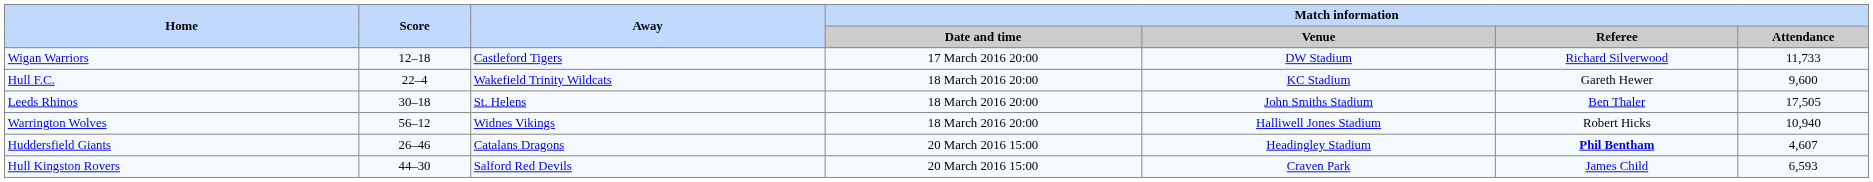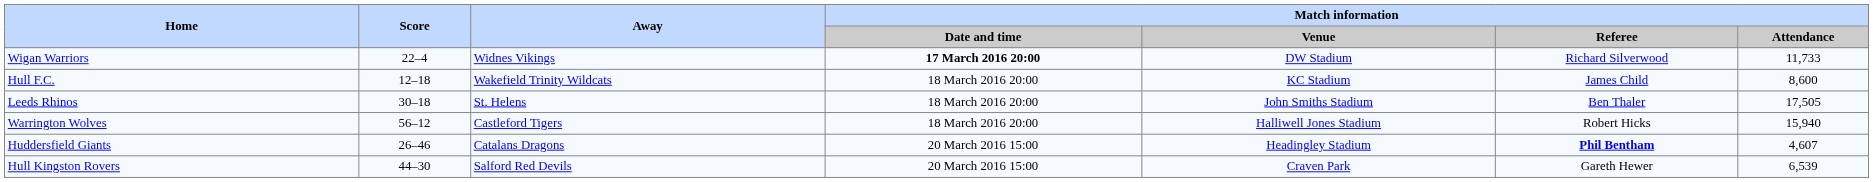 <table border=1 style="border-collapse:collapse; font-size:85%; text-align:center;" cellpadding=3 cellspacing=0 width=100%>
 <tr bgcolor=#C1D8FF>
 <th rowspan=2 width=19%>Home</th>
 <th rowspan=2 width=6%>Score</th>
 <th rowspan=2 width=19%>Away</th>
 <th colspan=6>Match information</th>
 </tr>
 <tr bgcolor=#CCCCCC>
 <th width=17%>Date and time</th>
 <th width=19%>Venue</th>
 <th width=13%>Referee</th>
 <th width=7%>Attendance</th>
 </tr>
 <tr bgcolor=#F5FAFF>
 <td align=left> <a href='#'>Wigan Warriors</a></td>
-<td>12–18</td>
-<td align=left> <a href='#'>Castleford Tigers</a></td>
-<td>17 March 2016 20:00</td>
+<td>22–4</td>
+<td align=left> <a href='#'>Widnes Vikings</a></td>
+<td><strong>17 March 2016 20:00</strong></td>
 <td><a href='#'>DW Stadium</a></td>
 <td><a href='#'>Richard Silverwood</a></td>
 <td>11,733</td>
 </tr>
 <tr bgcolor=#F5FAFF>
 <td align=left> <a href='#'>Hull F.C.</a></td>
-<td>22–4</td>
+<td>12–18</td>
 <td align=left> <a href='#'>Wakefield Trinity Wildcats</a></td>
 <td>18 March 2016 20:00</td>
 <td><a href='#'>KC Stadium</a></td>
-<td>Gareth Hewer</td>
-<td>9,600</td>
+<td><a href='#'>James Child</a></td>
+<td>8,600</td>
 </tr>
 <tr bgcolor=#F5FAFF>
 <td align=left> <a href='#'>Leeds Rhinos</a></td>
 <td>30–18</td>
 <td align=left> <a href='#'>St. Helens</a></td>
 <td>18 March 2016 20:00</td>
 <td><a href='#'>John Smiths Stadium</a></td>
 <td><a href='#'>Ben Thaler</a></td>
 <td>17,505</td>
 </tr>
 <tr bgcolor=#F5FAFF>
 <td align=left> <a href='#'>Warrington Wolves</a></td>
 <td>56–12</td>
-<td align=left> <a href='#'>Widnes Vikings</a></td>
+<td align=left> <a href='#'>Castleford Tigers</a></td>
 <td>18 March 2016 20:00</td>
 <td><a href='#'>Halliwell Jones Stadium</a></td>
 <td>Robert Hicks</td>
-<td>10,940</td>
+<td>15,940</td>
 </tr>
 <tr bgcolor=#F5FAFF>
 <td align=left> <a href='#'>Huddersfield Giants</a></td>
 <td>26–46</td>
 <td align=left> <a href='#'>Catalans Dragons</a></td>
 <td>20 March 2016 15:00</td>
 <td><a href='#'>Headingley Stadium</a></td>
 <td><strong><a href='#'>Phil Bentham</a></strong></td>
 <td>4,607</td>
 </tr>
 <tr bgcolor=#F5FAFF>
 <td align=left> <a href='#'>Hull Kingston Rovers</a></td>
 <td>44–30</td>
 <td align=left> <a href='#'>Salford Red Devils</a></td>
 <td>20 March 2016 15:00</td>
 <td><a href='#'>Craven Park</a></td>
-<td><a href='#'>James Child</a></td>
-<td>6,593</td>
+<td>Gareth Hewer</td>
+<td>6,539</td>
 </tr>
 </table>
